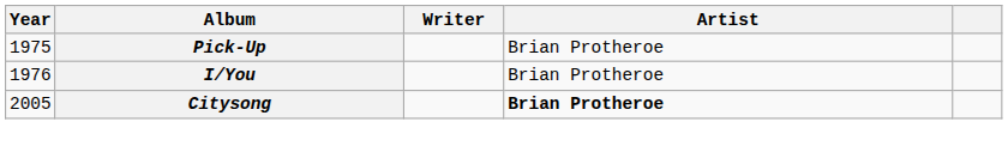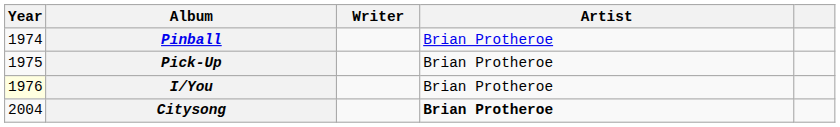 <table class="wikitable plainrowheaders sortable">
 <tr>
 <th scope="col" width="5%">Year</th>
 <th scope="col" width="35%">Album</th>
 <th scope="col" width="10%">Writer</th>
 <th scope="col" width="45%">Artist</th>
 <th scope="col" class="unsortable" width="5%"></th>
 </tr>
 <tr>
+<td>1974</td>
+<th scope="row"><em><a href='#'>Pinball</a></em></th>
+<td></td>
+<td><a href='#'>Brian Protheroe</a></td>
+<td></td>
+</tr>
+<tr>
 <td>1975</td>
 <th scope="row"><em>Pick-Up</em></th>
 <td></td>
 <td>Brian Protheroe</td>
 <td></td>
 </tr>
 <tr>
-<td>1976</td>
+<td style="background: lightyellow;">1976</td>
 <th scope="row"><em>I/You</em></th>
 <td></td>
 <td>Brian Protheroe</td>
 <td></td>
 </tr>
 <tr>
-<td>2005</td>
+<td>2004</td>
 <th scope="row"><em>Citysong</em></th>
 <td></td>
 <td><strong>Brian Protheroe</strong></td>
 <td></td>
 </tr>
 </table>
